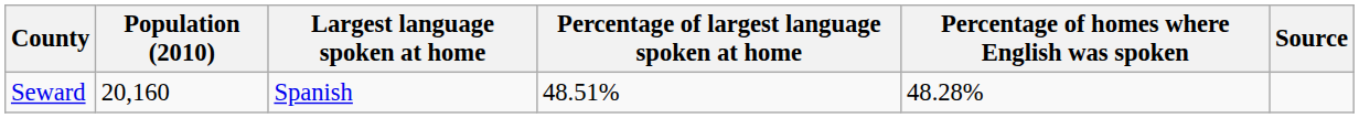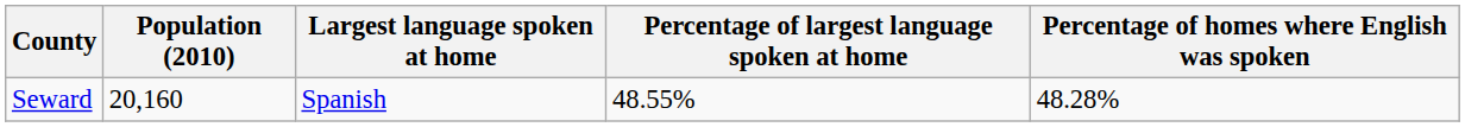 <table class="wikitable sortable">
 <tr>
 <th>County</th>
 <th data-sort-type="number">Population (2010)</th>
 <th>Largest language spoken at home</th>
 <th>Percentage of largest language spoken at home</th>
 <th>Percentage of homes where English was spoken</th>
-<th>Source</th>
 </tr>
 <tr>
 <td><a href='#'>Seward</a></td>
 <td>20,160</td>
 <td><a href='#'>Spanish</a></td>
-<td>48.51%</td>
+<td>48.55%</td>
 <td>48.28%</td>
-<td></td>
 </tr>
 </table>
